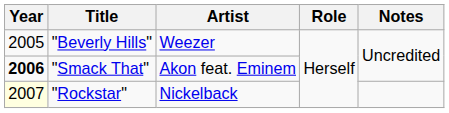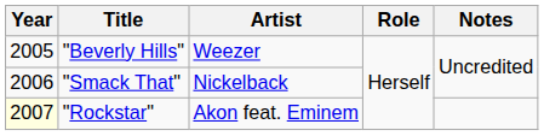 <table class="wikitable">
 <tr>
 <th>Year</th>
 <th>Title</th>
 <th>Artist</th>
 <th>Role</th>
 <th>Notes</th>
 </tr>
 <tr>
 <td>2005</td>
 <td>"<a href='#'>Beverly Hills</a>"</td>
 <td><a href='#'>Weezer</a></td>
 <td rowspan="3">Herself</td>
 <td rowspan="2">Uncredited</td>
 </tr>
 <tr>
-<td><strong>2006</strong></td>
+<td>2006</td>
 <td>"<a href='#'>Smack That</a>"</td>
-<td><a href='#'>Akon</a> feat. <a href='#'>Eminem</a></td>
+<td><a href='#'>Nickelback</a></td>
 </tr>
 <tr>
 <td style="background: lightyellow;">2007</td>
 <td>"<a href='#'>Rockstar</a>"</td>
-<td><a href='#'>Nickelback</a></td>
+<td><a href='#'>Akon</a> feat. <a href='#'>Eminem</a></td>
 <td></td>
 </tr>
 </table>
